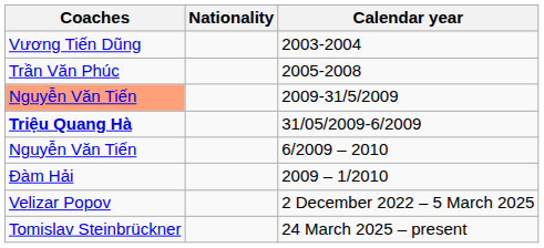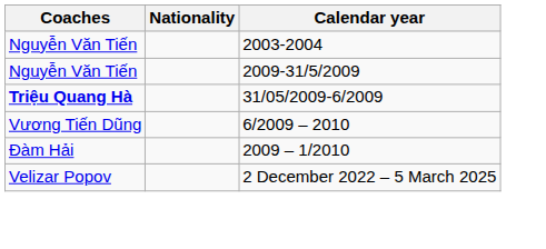 <table class="wikitable" style="text-align: center">
 <tr>
 <th rowspan="1">Coaches</th>
 <th rowspan="1">Nationality</th>
 <th rowspan="1">Calendar year</th>
 </tr>
 <tr>
-<td align=left><a href='#'>Vương Tiến Dũng</a></td>
+<td align=left><a href='#'>Nguyễn Văn Tiến</a></td>
 <td></td>
 <td align=left>2003-2004</td>
 </tr>
 <tr>
-<td align=left><a href='#'>Trần Văn Phúc</a></td>
-<td></td>
-<td align=left>2005-2008</td>
-</tr>
-<tr>
-<td align=left style="background: lightsalmon;"><a href='#'>Nguyễn Văn Tiến</a></td>
+<td align=left><a href='#'>Nguyễn Văn Tiến</a></td>
 <td></td>
 <td align=left>2009-31/5/2009</td>
 </tr>
 <tr>
 <td align=left><strong><a href='#'>Triệu Quang Hà</a></strong></td>
 <td></td>
 <td align=left>31/05/2009-6/2009</td>
 </tr>
 <tr>
-<td align=left><a href='#'>Nguyễn Văn Tiến</a></td>
+<td align=left><a href='#'>Vương Tiến Dũng</a></td>
 <td></td>
 <td align=left>6/2009 – 2010</td>
 </tr>
 <tr>
 <td align=left><a href='#'>Đàm Hải</a></td>
 <td></td>
 <td align=left>2009 – 1/2010</td>
 </tr>
 <tr>
 <td align=left><a href='#'>Velizar Popov</a></td>
 <td></td>
 <td align=left>2 December 2022 – 5 March 2025</td>
 </tr>
-<tr>
-<td align=left><a href='#'>Tomislav Steinbrückner</a></td>
-<td></td>
-<td align=left>24 March 2025 – present</td>
-</tr>
 </table>
